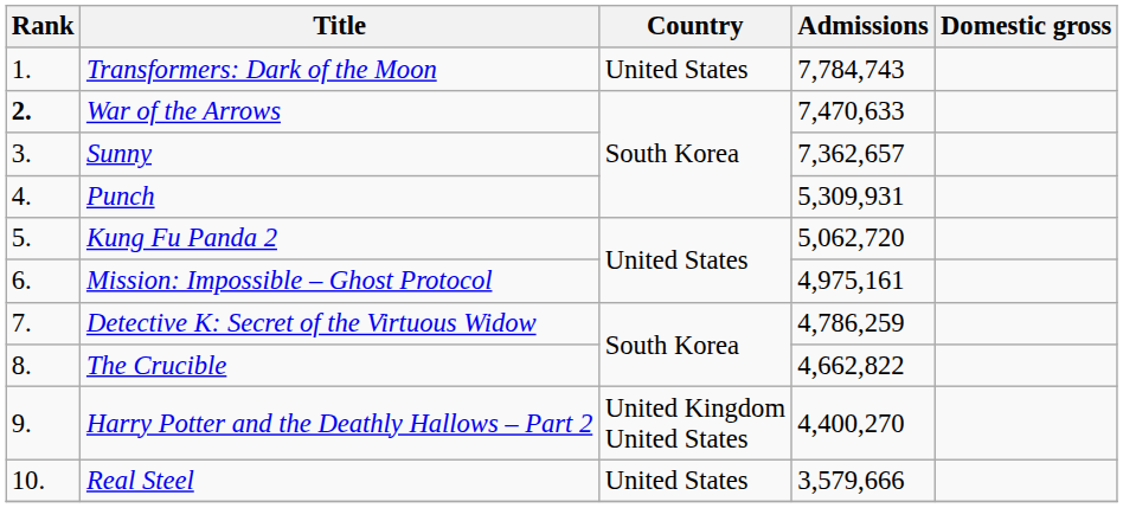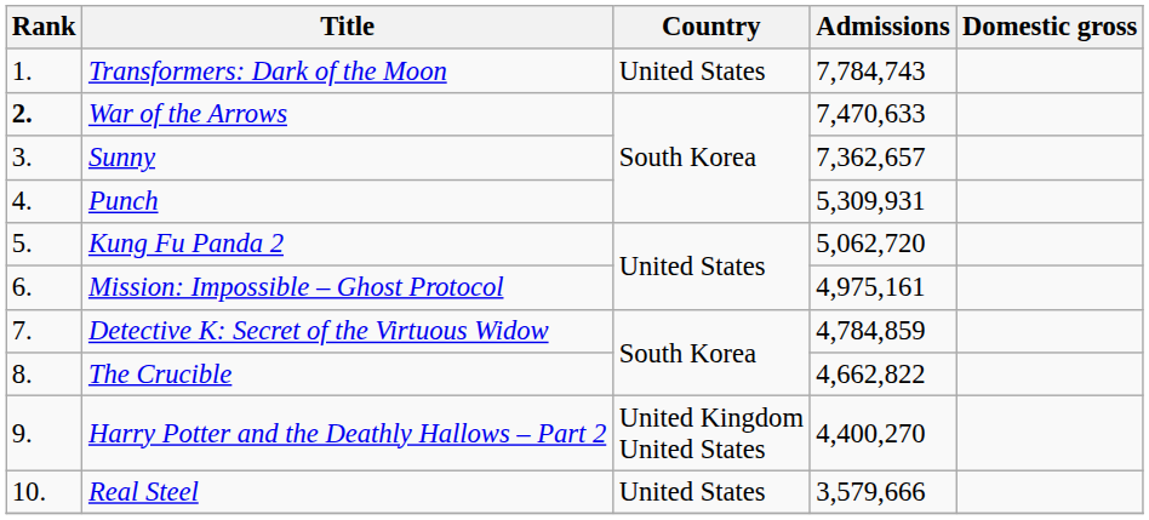 <table class="wikitable sortable" style="margin:auto; margin:auto;">
 <tr>
 <th>Rank</th>
 <th>Title</th>
 <th>Country</th>
 <th>Admissions</th>
 <th>Domestic gross</th>
 </tr>
 <tr>
 <td>1.</td>
 <td><em><a href='#'>Transformers: Dark of the Moon</a></em></td>
 <td>United States</td>
 <td>7,784,743</td>
 <td></td>
 </tr>
 <tr>
 <td><strong>2.</strong></td>
 <td><em><a href='#'>War of the Arrows</a></em></td>
 <td rowspan=3>South Korea</td>
 <td>7,470,633</td>
 <td></td>
 </tr>
 <tr>
 <td>3.</td>
 <td><em><a href='#'>Sunny</a></em></td>
 <td>7,362,657</td>
 <td></td>
 </tr>
 <tr>
 <td>4.</td>
 <td><em><a href='#'>Punch</a></em></td>
 <td>5,309,931</td>
 <td></td>
 </tr>
 <tr>
 <td>5.</td>
 <td><em><a href='#'>Kung Fu Panda 2</a></em></td>
 <td rowspan=2>United States</td>
 <td>5,062,720</td>
 <td></td>
 </tr>
 <tr>
 <td>6.</td>
 <td><em><a href='#'>Mission: Impossible – Ghost Protocol</a></em></td>
 <td>4,975,161</td>
 <td></td>
 </tr>
 <tr>
 <td>7.</td>
 <td><em><a href='#'>Detective K: Secret of the Virtuous Widow</a></em></td>
 <td rowspan=2>South Korea</td>
-<td>4,786,259</td>
+<td>4,784,859</td>
 <td></td>
 </tr>
 <tr>
 <td>8.</td>
 <td><em><a href='#'>The Crucible</a></em></td>
 <td>4,662,822</td>
 <td></td>
 </tr>
 <tr>
 <td>9.</td>
 <td><em><a href='#'>Harry Potter and the Deathly Hallows – Part 2</a></em></td>
 <td>United Kingdom<br>United States</td>
 <td>4,400,270</td>
 <td></td>
 </tr>
 <tr>
 <td>10.</td>
 <td><em><a href='#'>Real Steel</a></em></td>
 <td>United States</td>
 <td>3,579,666</td>
 <td></td>
 </tr>
 <tr>
 </tr>
 </table>
